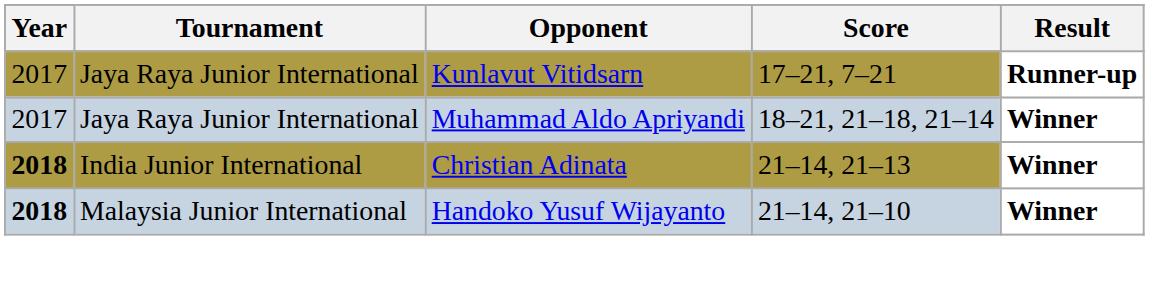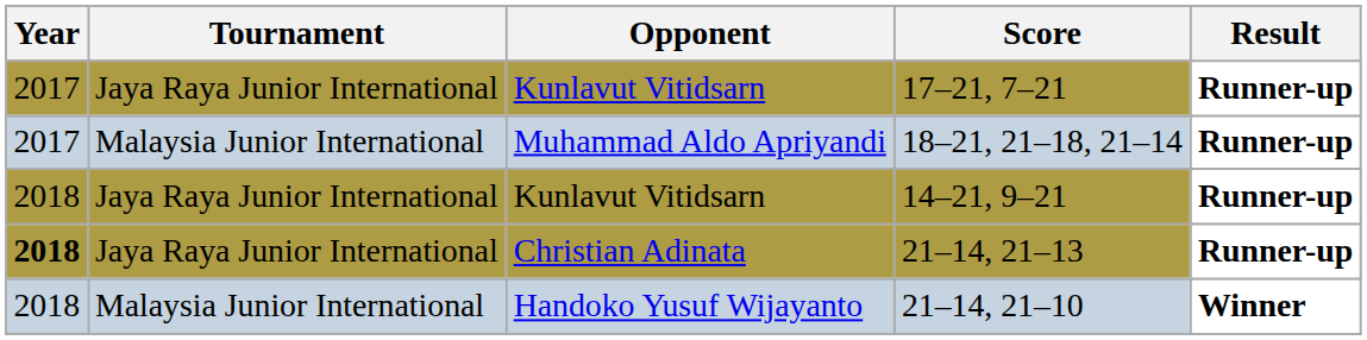 <table class="sortable wikitable" style="font-size: 90%">
 <tr>
 <th>Year</th>
 <th>Tournament</th>
 <th>Opponent</th>
 <th>Score</th>
 <th>Result</th>
 </tr>
 <tr style="background:#AE9C45">
 <td align="center">2017</td>
 <td align="left">Jaya Raya Junior International</td>
 <td align="left"> <a href='#'>Kunlavut Vitidsarn</a></td>
 <td align="left">17–21, 7–21</td>
 <td style="text-align:left; background:white"> <strong>Runner-up</strong></td>
 </tr>
 <tr style="background:#C6D4E1">
 <td align="center">2017</td>
-<td align="left">Jaya Raya Junior International</td>
+<td align="left">Malaysia Junior International</td>
 <td align="left"> <a href='#'>Muhammad Aldo Apriyandi</a></td>
 <td align="left">18–21, 21–18, 21–14</td>
-<td style="text-align:left; background:white"> <strong>Winner</strong></td>
+<td style="text-align:left; background:white"> <strong>Runner-up</strong></td>
+</tr>
+<tr style="background:#AE9C45">
+<td align="center">2018</td>
+<td align="left">Jaya Raya Junior International</td>
+<td align="left"> Kunlavut Vitidsarn</td>
+<td align="left">14–21, 9–21</td>
+<td style="text-align:left; background:white"> <strong>Runner-up</strong></td>
 </tr>
 <tr style="background:#AE9C45">
 <td align="center"><strong>2018</strong></td>
-<td align="left">India Junior International</td>
+<td align="left">Jaya Raya Junior International</td>
 <td align="left"> <a href='#'>Christian Adinata</a></td>
 <td align="left">21–14, 21–13</td>
-<td style="text-align:left; background:white"> <strong>Winner</strong></td>
+<td style="text-align:left; background:white"> <strong>Runner-up</strong></td>
 </tr>
 <tr style="background:#C6D4E1">
-<td align="center"><strong>2018</strong></td>
+<td align="center">2018</td>
 <td align="left">Malaysia Junior International</td>
 <td align="left"> <a href='#'>Handoko Yusuf Wijayanto</a></td>
 <td align="left">21–14, 21–10</td>
 <td style="text-align:left; background:white"> <strong>Winner</strong></td>
 </tr>
 </table>
